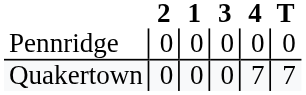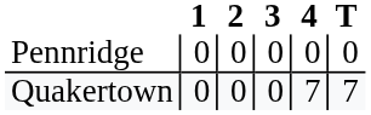 <table style="border-collapse: collapse;">
 <tr>
 <th style="text-align: left;"></th>
+<th style="text-align: center; padding: 0px 3px 0px 3px; width:12px;">1</th>
 <th style="text-align: center; padding: 0px 3px 0px 3px; width:12px;">2</th>
-<th style="text-align: center; padding: 0px 3px 0px 3px; width:12px;">1</th>
 <th style="text-align: center; padding: 0px 3px 0px 3px; width:12px;">3</th>
 <th style="text-align: center; padding: 0px 3px 0px 3px; width:12px;">4</th>
 <th style="text-align: center; padding: 0px 3px 0px 3px; width:12px;">T</th>
 </tr>
 <tr>
 <td style="text-align: left; border-bottom: 1px solid black; padding: 0px 3px 0px 3px;">Pennridge</td>
 <td style="border-left: 1px solid black; border-bottom: 1px solid black; text-align: right; padding: 0px 3px 0px 3px;">0</td>
 <td style="border-left: 1px solid black; border-bottom: 1px solid black; text-align: right; padding: 0px 3px 0px 3px;">0</td>
 <td style="border-left: 1px solid black; border-bottom: 1px solid black; text-align: right; padding: 0px 3px 0px 3px;">0</td>
 <td style="border-left: 1px solid black; border-bottom: 1px solid black; text-align: right; padding: 0px 3px 0px 3px;">0</td>
 <td style="border-left: 1px solid black; border-bottom: 1px solid black; text-align: right; padding: 0px 3px 0px 3px;">0</td>
 </tr>
 <tr>
 <td style="background: #f8f9fa; text-align: left; padding: 0px 3px 0px 3px;">Quakertown</td>
 <td style="background: #f8f9fa; border-left: 1px solid black; text-align: right; padding: 0px 3px 0px 3px;">0</td>
 <td style="background: #f8f9fa; border-left: 1px solid black; text-align: right; padding: 0px 3px 0px 3px;">0</td>
 <td style="background: #f8f9fa; border-left: 1px solid black; text-align: right; padding: 0px 3px 0px 3px;">0</td>
 <td style="background: #f8f9fa; border-left: 1px solid black; text-align: right; padding: 0px 3px 0px 3px;">7</td>
 <td style="background: #f8f9fa; border-left: 1px solid black; text-align: right; padding: 0px 3px 0px 3px;">7</td>
 </tr>
 </table>
